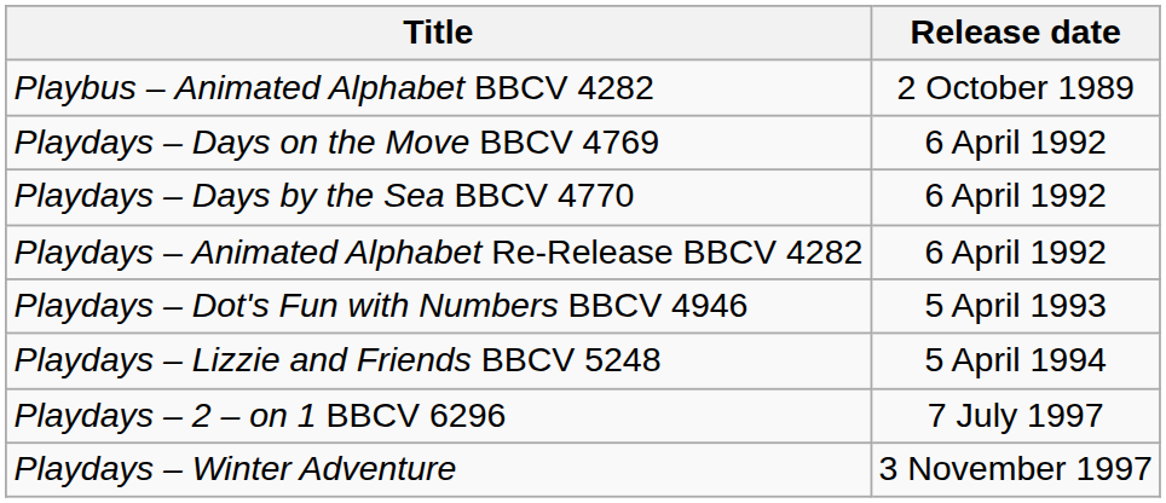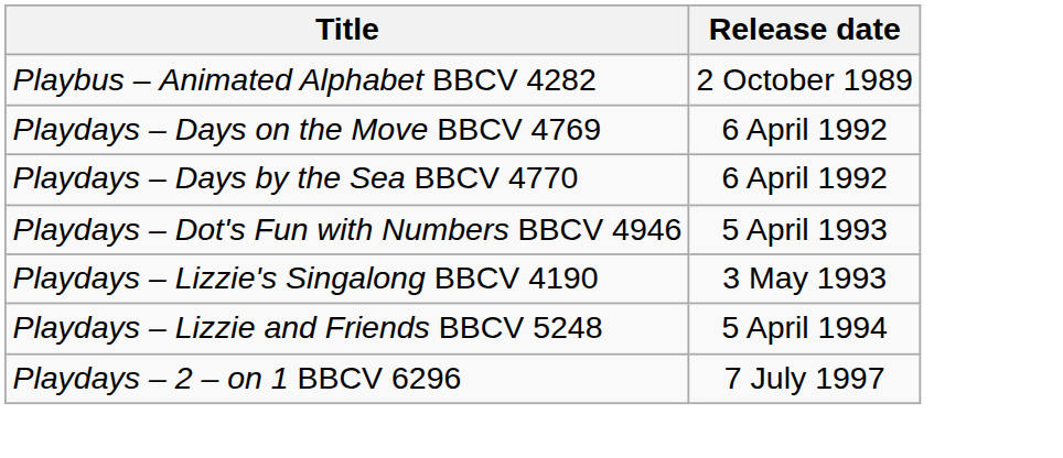 <table class="wikitable">
 <tr>
 <th>Title</th>
 <th>Release date</th>
 </tr>
 <tr>
 <td><em>Playbus</em> – <em>Animated Alphabet</em> BBCV 4282</td>
 <td align="center">2 October 1989</td>
 </tr>
 <tr>
 <td><em>Playdays – Days on the Move</em> BBCV 4769</td>
 <td align="center">6 April 1992</td>
 </tr>
 <tr>
 <td><em>Playdays – Days by the Sea</em> BBCV 4770</td>
 <td align="center">6 April 1992</td>
 </tr>
 <tr>
-<td><em>Playdays</em> – <em>Animated Alphabet</em> Re-Release BBCV 4282</td>
-<td align="center">6 April 1992</td>
+<td><em>Playdays – Dot's Fun with Numbers</em> BBCV 4946</td>
+<td align="center">5 April 1993</td>
 </tr>
 <tr>
-<td><em>Playdays – Dot's Fun with Numbers</em> BBCV 4946</td>
-<td align="center">5 April 1993</td>
+<td><em>Playdays – Lizzie's Singalong</em> BBCV 4190</td>
+<td align="center">3 May 1993</td>
 </tr>
 <tr>
 <td><em>Playdays – Lizzie and Friends</em> BBCV 5248</td>
 <td align="center">5 April 1994</td>
 </tr>
 <tr>
 <td><em>Playdays – 2 – on 1</em> BBCV 6296</td>
 <td align="center">7 July 1997</td>
 </tr>
-<tr>
-<td><em>Playdays – Winter Adventure</em></td>
-<td align="center">3 November 1997</td>
-</tr>
 </table>
